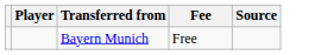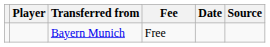 <table class="wikitable plainrowheaders sortable">
 <tr>
 <th></th>
 <th scope="col">Player</th>
 <th>Transferred from</th>
 <th style="width: 65px;">Fee</th>
+<th scope="col">Date</th>
 <th scope="col">Source</th>
 </tr>
 <tr>
 <td align="center"></td>
 <td></td>
 <td> <a href='#'>Bayern Munich</a></td>
 <td>Free</td>
 <td></td>
+<td></td>
 </tr>
 </table>
